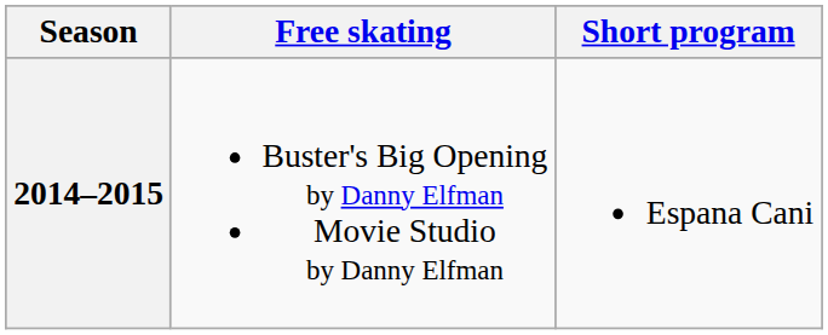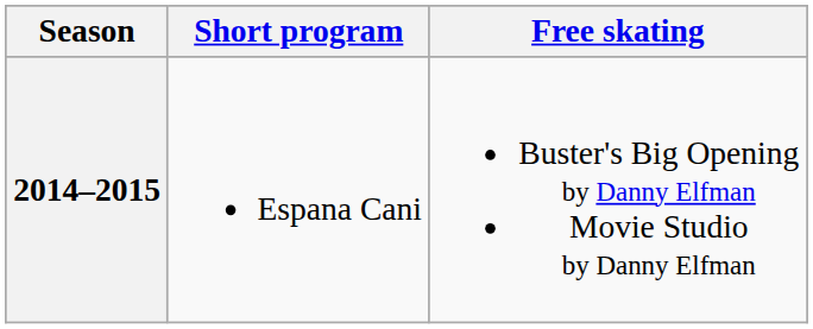 <table class=wikitable style=text-align:center>
 <tr>
 <th>Season</th>
+<th><a href='#'>Short program</a></th>
 <th><a href='#'>Free skating</a></th>
-<th><a href='#'>Short program</a></th>
 </tr>
 <tr>
 <th>2014–2015</th>
+<td><br><ul><li>Espana Cani</li></ul></td>
 <td><br><ul><li>Buster's Big Opening <br><small> by <a href='#'>Danny Elfman</a> </small></li><li>Movie Studio <br><small> by Danny Elfman </small></li></ul></td>
-<td><br><ul><li>Espana Cani</li></ul></td>
 </tr>
 </table>
